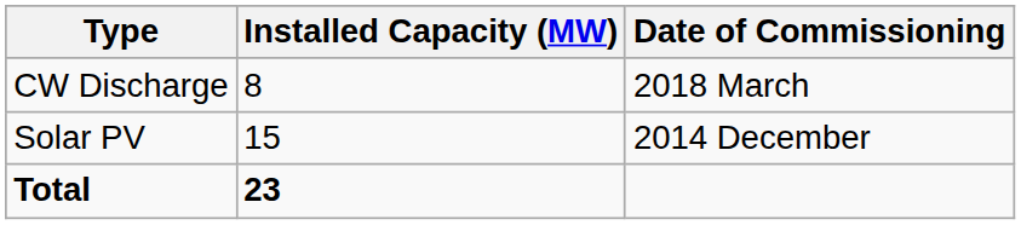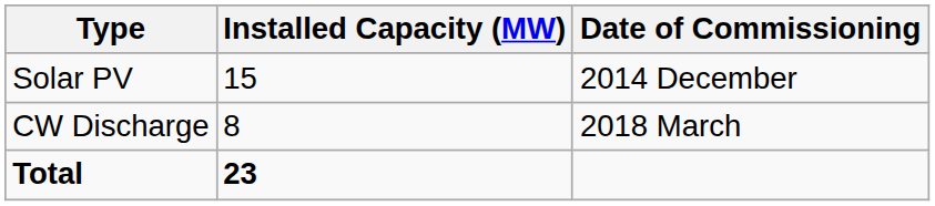 <table class="sortable wikitable">
 <tr>
 <th>Type</th>
 <th>Installed Capacity (<a href='#'>MW</a>)</th>
 <th>Date of Commissioning</th>
 </tr>
 <tr>
+<td>Solar PV</td>
+<td>15</td>
+<td>2014 December</td>
+</tr>
+<tr>
 <td>CW Discharge</td>
 <td>8</td>
 <td>2018 March</td>
-</tr>
-<tr>
-<td>Solar PV</td>
-<td>15</td>
-<td>2014 December</td>
 </tr>
 <tr>
 <td><strong>Total</strong></td>
 <td><strong>23</strong></td>
 <td></td>
 </tr>
 </table>
